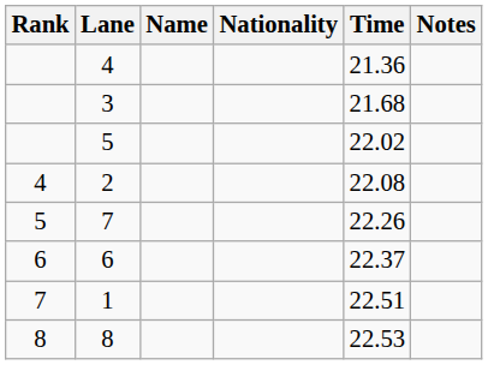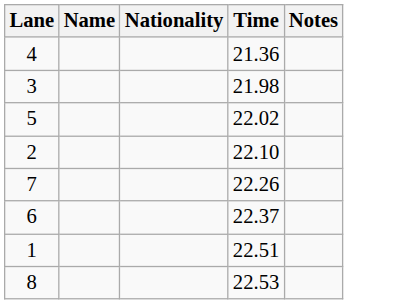 <table class="wikitable sortable" style="text-align:center">
 <tr>
-<th>Rank</th>
 <th>Lane</th>
 <th>Name</th>
 <th>Nationality</th>
 <th>Time</th>
 <th>Notes</th>
 </tr>
 <tr>
-<td></td>
 <td>4</td>
 <td align=left></td>
 <td align=left></td>
 <td>21.36</td>
 <td></td>
 </tr>
 <tr>
-<td></td>
 <td>3</td>
 <td align=left></td>
 <td align=left></td>
-<td>21.68</td>
+<td>21.98</td>
 <td></td>
 </tr>
 <tr>
-<td></td>
 <td>5</td>
 <td align=left></td>
 <td align=left></td>
 <td>22.02</td>
 <td></td>
 </tr>
 <tr>
-<td>4</td>
 <td>2</td>
 <td align=left></td>
 <td align=left></td>
-<td>22.08</td>
+<td>22.10</td>
 <td></td>
 </tr>
 <tr>
-<td>5</td>
 <td>7</td>
 <td align=left></td>
 <td align=left></td>
 <td>22.26</td>
 <td></td>
 </tr>
 <tr>
 <td>6</td>
-<td>6</td>
 <td align=left></td>
 <td align=left></td>
 <td>22.37</td>
 <td></td>
 </tr>
 <tr>
-<td>7</td>
 <td>1</td>
 <td align=left></td>
 <td align=left></td>
 <td>22.51</td>
 <td></td>
 </tr>
 <tr>
 <td>8</td>
-<td>8</td>
 <td align=left></td>
 <td align=left></td>
 <td>22.53</td>
 <td></td>
 </tr>
 </table>
